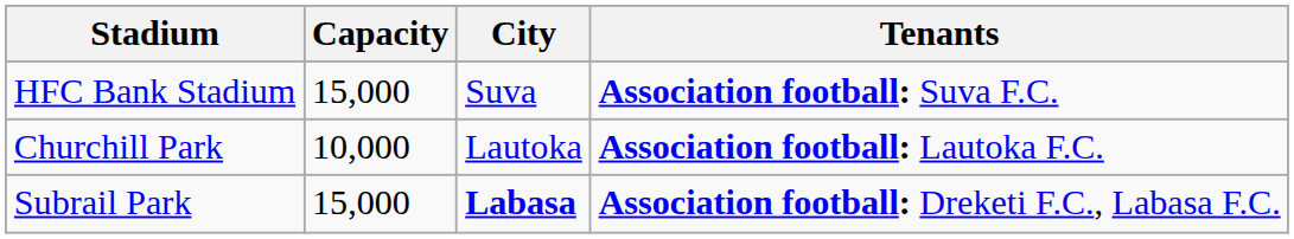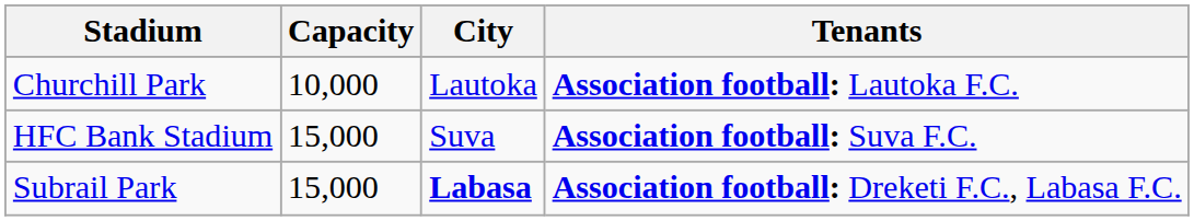 <table class="wikitable sortable">
 <tr>
 <th>Stadium</th>
 <th>Capacity</th>
 <th>City</th>
 <th>Tenants</th>
 </tr>
 <tr>
+<td><a href='#'>Churchill Park</a></td>
+<td>10,000</td>
+<td><a href='#'>Lautoka</a></td>
+<td><strong><a href='#'>Association football</a>:</strong> <a href='#'>Lautoka F.C.</a></td>
+</tr>
+<tr>
 <td><a href='#'>HFC Bank Stadium</a></td>
 <td>15,000</td>
 <td><a href='#'>Suva</a></td>
 <td><strong><a href='#'>Association football</a>:</strong> <a href='#'>Suva F.C.</a></td>
-</tr>
-<tr>
-<td><a href='#'>Churchill Park</a></td>
-<td>10,000</td>
-<td><a href='#'>Lautoka</a></td>
-<td><strong><a href='#'>Association football</a>:</strong> <a href='#'>Lautoka F.C.</a></td>
 </tr>
 <tr>
 <td><a href='#'>Subrail Park</a></td>
 <td>15,000</td>
 <td><strong><a href='#'>Labasa</a></strong></td>
 <td><strong><a href='#'>Association football</a>:</strong> <a href='#'>Dreketi F.C.</a>, <a href='#'>Labasa F.C.</a></td>
 </tr>
 </table>
